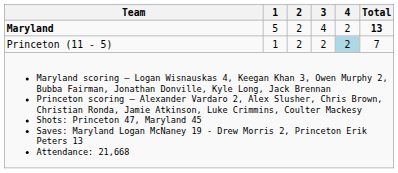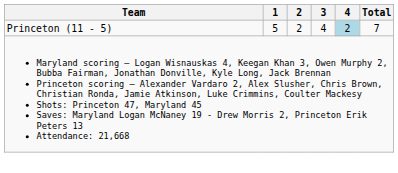 <table class="wikitable" style="text-align:center; max-width:40em">
 <tr>
 <th>Team</th>
 <th style="width:2em">1</th>
 <th style="width:2em">2</th>
 <th style="width:2em">3</th>
 <th style="width:2em">4</th>
 <th style="width:2em">Total</th>
 </tr>
 <tr>
-<td style="text-align:left"><strong>Maryland</strong></td>
+<td style="text-align:left">Princeton (11 - 5)</td>
 <td>5</td>
 <td>2</td>
 <td>4</td>
-<td>2</td>
-<td><strong>13</strong></td>
-</tr>
-<tr>
-<td style="text-align:left">Princeton (11 - 5)</td>
-<td>1</td>
-<td>2</td>
-<td>2</td>
 <td style="background: lightblue;">2</td>
 <td>7</td>
 </tr>
 <tr>
 <td colspan=6 style="text-align:left; font-size:88%;"><br><ul><li>Maryland scoring –  Logan Wisnauskas 4, Keegan Khan 3, Owen Murphy 2, Bubba Fairman, Jonathan Donville, Kyle Long, Jack Brennan</li><li>Princeton scoring –  Alexander Vardaro 2, Alex Slusher, Chris Brown, Christian Ronda, Jamie Atkinson, Luke Crimmins, Coulter Mackesy</li><li>Shots: Princeton 47, Maryland 45</li><li>Saves: Maryland Logan McNaney 19 - Drew Morris 2, Princeton Erik Peters 13</li><li>Attendance: 21,668</li></ul></td>
 </tr>
 </table>
